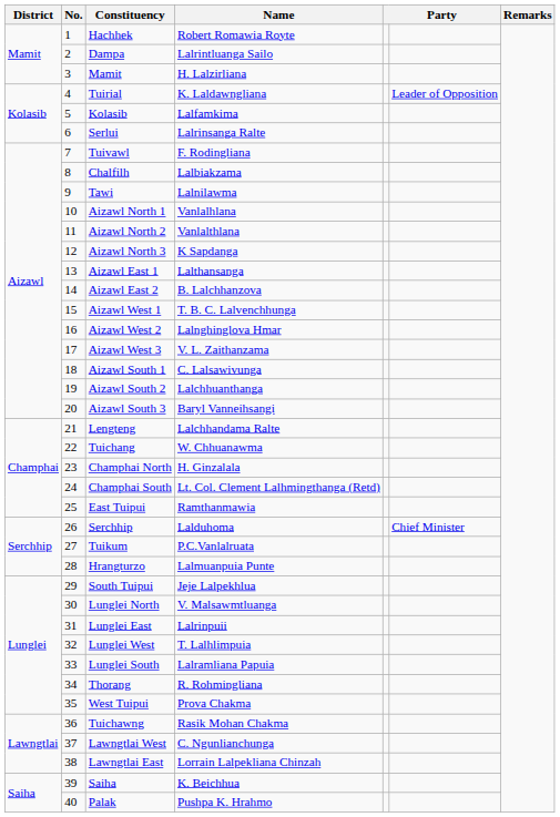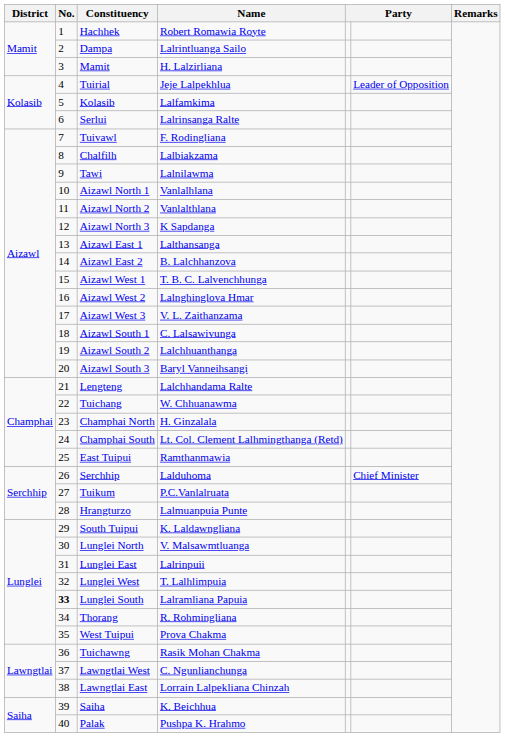 <table class="wikitable sortable">
 <tr>
 <th>District</th>
 <th>No.</th>
 <th>Constituency</th>
 <th>Name</th>
 <th colspan="2">Party</th>
 <th>Remarks</th>
 </tr>
 <tr>
 <td rowspan="3"><a href='#'>Mamit</a></td>
 <td>1</td>
 <td><a href='#'>Hachhek</a></td>
 <td><a href='#'>Robert Romawia Royte</a></td>
 <td></td>
 <td></td>
 </tr>
 <tr>
 <td>2</td>
 <td><a href='#'>Dampa</a></td>
 <td><a href='#'>Lalrintluanga Sailo</a></td>
 <td></td>
 <td></td>
 </tr>
 <tr>
 <td>3</td>
 <td><a href='#'>Mamit</a></td>
 <td><a href='#'>H. Lalzirliana</a></td>
 <td></td>
 <td></td>
 </tr>
 <tr>
 <td rowspan="3"><a href='#'>Kolasib</a></td>
 <td>4</td>
 <td><a href='#'>Tuirial</a></td>
-<td><a href='#'>K. Laldawngliana</a></td>
+<td><a href='#'>Jeje Lalpekhlua</a></td>
 <td></td>
 <td><a href='#'>Leader of Opposition</a></td>
 </tr>
 <tr>
 <td>5</td>
 <td><a href='#'>Kolasib</a></td>
 <td><a href='#'>Lalfamkima</a></td>
 <td></td>
 <td></td>
 </tr>
 <tr>
 <td>6</td>
 <td><a href='#'>Serlui</a></td>
 <td><a href='#'>Lalrinsanga Ralte</a></td>
 <td></td>
 <td></td>
 </tr>
 <tr>
 <td rowspan="14"><a href='#'>Aizawl</a></td>
 <td>7</td>
 <td><a href='#'>Tuivawl</a></td>
 <td><a href='#'>F. Rodingliana</a></td>
 <td></td>
 <td></td>
 </tr>
 <tr>
 <td>8</td>
 <td><a href='#'>Chalfilh</a></td>
 <td><a href='#'>Lalbiakzama</a></td>
 <td></td>
 <td></td>
 </tr>
 <tr>
 <td>9</td>
 <td><a href='#'>Tawi</a></td>
 <td><a href='#'>Lalnilawma</a></td>
 <td></td>
 <td></td>
 </tr>
 <tr>
 <td>10</td>
 <td><a href='#'>Aizawl North 1</a></td>
 <td><a href='#'>Vanlalhlana</a></td>
 <td></td>
 <td></td>
 </tr>
 <tr>
 <td>11</td>
 <td><a href='#'>Aizawl North 2</a></td>
 <td><a href='#'>Vanlalthlana</a></td>
 <td></td>
 <td></td>
 </tr>
 <tr>
 <td>12</td>
 <td><a href='#'>Aizawl North 3</a></td>
 <td><a href='#'>K Sapdanga</a></td>
 <td></td>
 <td></td>
 </tr>
 <tr>
 <td>13</td>
 <td><a href='#'>Aizawl East 1</a></td>
 <td><a href='#'>Lalthansanga</a></td>
 <td></td>
 <td></td>
 </tr>
 <tr>
 <td>14</td>
 <td><a href='#'>Aizawl East 2</a></td>
 <td><a href='#'>B. Lalchhanzova</a></td>
 <td></td>
 <td></td>
 </tr>
 <tr>
 <td>15</td>
 <td><a href='#'>Aizawl West 1</a></td>
 <td><a href='#'>T. B. C. Lalvenchhunga</a></td>
 <td></td>
 <td></td>
 </tr>
 <tr>
 <td>16</td>
 <td><a href='#'>Aizawl West 2</a></td>
 <td><a href='#'>Lalnghinglova Hmar</a></td>
 <td></td>
 <td></td>
 </tr>
 <tr>
 <td>17</td>
 <td><a href='#'>Aizawl West 3</a></td>
 <td><a href='#'>V. L. Zaithanzama</a></td>
 <td></td>
 <td></td>
 </tr>
 <tr>
 <td>18</td>
 <td><a href='#'>Aizawl South 1</a></td>
 <td><a href='#'>C. Lalsawivunga</a></td>
 <td></td>
 <td></td>
 </tr>
 <tr>
 <td>19</td>
 <td><a href='#'>Aizawl South 2</a></td>
 <td><a href='#'>Lalchhuanthanga</a></td>
 <td></td>
 <td></td>
 </tr>
 <tr>
 <td>20</td>
 <td><a href='#'>Aizawl South 3</a></td>
 <td><a href='#'>Baryl Vanneihsangi</a></td>
 <td></td>
 <td></td>
 </tr>
 <tr>
 <td rowspan="5"><a href='#'>Champhai</a></td>
 <td>21</td>
 <td><a href='#'>Lengteng</a></td>
 <td><a href='#'>Lalchhandama Ralte</a></td>
 <td></td>
 <td></td>
 </tr>
 <tr>
 <td>22</td>
 <td><a href='#'>Tuichang</a></td>
 <td><a href='#'>W. Chhuanawma</a></td>
 <td></td>
 <td></td>
 </tr>
 <tr>
 <td>23</td>
 <td><a href='#'>Champhai North</a></td>
 <td><a href='#'>H. Ginzalala</a></td>
 <td></td>
 <td></td>
 </tr>
 <tr>
 <td>24</td>
 <td><a href='#'>Champhai South</a></td>
 <td><a href='#'>Lt. Col. Clement Lalhmingthanga (Retd)</a></td>
 <td></td>
 <td></td>
 </tr>
 <tr>
 <td>25</td>
 <td><a href='#'>East Tuipui</a></td>
 <td><a href='#'>Ramthanmawia</a></td>
 <td></td>
 <td></td>
 </tr>
 <tr>
 <td rowspan="3"><a href='#'>Serchhip</a></td>
 <td>26</td>
 <td><a href='#'>Serchhip</a></td>
 <td><a href='#'>Lalduhoma</a></td>
 <td></td>
 <td><a href='#'>Chief Minister</a></td>
 </tr>
 <tr>
 <td>27</td>
 <td><a href='#'>Tuikum</a></td>
 <td><a href='#'>P.C.Vanlalruata</a></td>
 <td></td>
 <td></td>
 </tr>
 <tr>
 <td>28</td>
 <td><a href='#'>Hrangturzo</a></td>
 <td><a href='#'>Lalmuanpuia Punte</a></td>
 <td></td>
 <td></td>
 </tr>
 <tr>
 <td rowspan="7"><a href='#'>Lunglei</a></td>
 <td>29</td>
 <td><a href='#'>South Tuipui</a></td>
-<td><a href='#'>Jeje Lalpekhlua</a></td>
+<td><a href='#'>K. Laldawngliana</a></td>
 <td></td>
 <td></td>
 </tr>
 <tr>
 <td>30</td>
 <td><a href='#'>Lunglei North</a></td>
 <td><a href='#'>V. Malsawmtluanga</a></td>
 <td></td>
 <td></td>
 </tr>
 <tr>
 <td>31</td>
 <td><a href='#'>Lunglei East</a></td>
 <td><a href='#'>Lalrinpuii</a></td>
 <td></td>
 <td></td>
 </tr>
 <tr>
 <td>32</td>
 <td><a href='#'>Lunglei West</a></td>
 <td><a href='#'>T. Lalhlimpuia</a></td>
 <td></td>
 <td></td>
 </tr>
 <tr>
-<td>33</td>
+<td><strong>33</strong></td>
 <td><a href='#'>Lunglei South</a></td>
 <td><a href='#'>Lalramliana Papuia</a></td>
 <td></td>
 <td></td>
 </tr>
 <tr>
 <td>34</td>
 <td><a href='#'>Thorang</a></td>
 <td><a href='#'>R. Rohmingliana</a></td>
 <td></td>
 <td></td>
 </tr>
 <tr>
 <td>35</td>
 <td><a href='#'>West Tuipui</a></td>
 <td><a href='#'>Prova Chakma</a></td>
 <td></td>
 <td></td>
 </tr>
 <tr>
 <td rowspan="3"><a href='#'>Lawngtlai</a></td>
 <td>36</td>
 <td><a href='#'>Tuichawng</a></td>
 <td><a href='#'>Rasik Mohan Chakma</a></td>
 <td></td>
 <td></td>
 </tr>
 <tr>
 <td>37</td>
 <td><a href='#'>Lawngtlai West</a></td>
 <td><a href='#'>C. Ngunlianchunga</a></td>
 <td></td>
 <td></td>
 </tr>
 <tr>
 <td>38</td>
 <td><a href='#'>Lawngtlai East</a></td>
 <td><a href='#'>Lorrain Lalpekliana Chinzah</a></td>
 <td></td>
 <td></td>
 </tr>
 <tr>
 <td rowspan="2"><a href='#'>Saiha</a></td>
 <td>39</td>
 <td><a href='#'>Saiha</a></td>
 <td><a href='#'>K. Beichhua</a></td>
 <td></td>
 <td></td>
 </tr>
 <tr>
 <td>40</td>
 <td><a href='#'>Palak</a></td>
 <td><a href='#'>Pushpa K. Hrahmo</a></td>
 <td></td>
 <td></td>
 </tr>
 </table>
